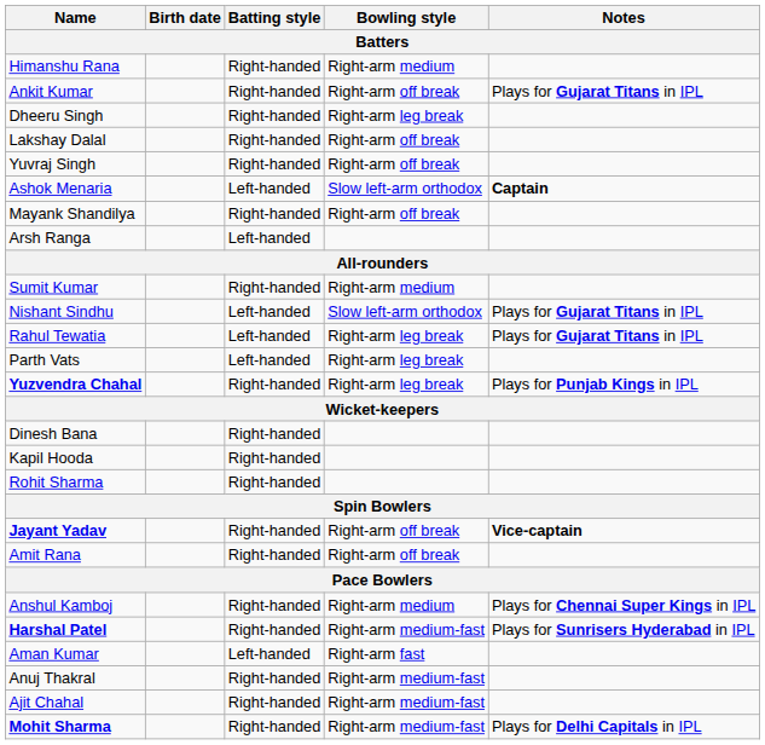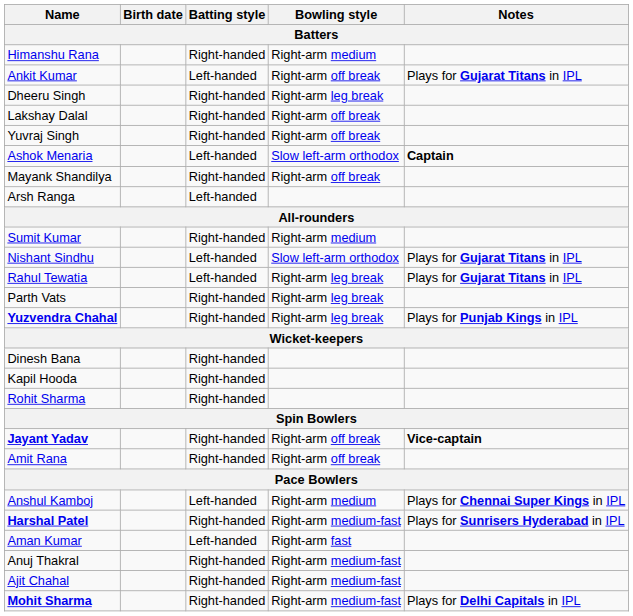 <table class="wikitable" style="font-size:95%;">
 <tr>
 <th align=center>Name</th>
 <th align=center>Birth date</th>
 <th align=center>Batting style</th>
 <th align=center>Bowling style</th>
 <th align=center>Notes</th>
 </tr>
 <tr>
 <th colspan="5">Batters</th>
 </tr>
 <tr>
 <td><a href='#'>Himanshu Rana</a></td>
 <td></td>
 <td>Right-handed</td>
 <td>Right-arm <a href='#'>medium</a></td>
 <td></td>
 </tr>
 <tr>
 <td><a href='#'>Ankit Kumar</a></td>
 <td></td>
-<td>Right-handed</td>
+<td>Left-handed</td>
 <td>Right-arm <a href='#'>off break</a></td>
 <td>Plays for <strong><a href='#'>Gujarat Titans</a></strong> in <a href='#'>IPL</a></td>
 </tr>
 <tr>
 <td>Dheeru Singh</td>
 <td></td>
 <td>Right-handed</td>
 <td>Right-arm <a href='#'>leg break</a></td>
 <td></td>
 </tr>
 <tr>
 <td>Lakshay Dalal</td>
 <td></td>
 <td>Right-handed</td>
 <td>Right-arm <a href='#'>off break</a></td>
 <td></td>
 </tr>
 <tr>
 <td>Yuvraj Singh</td>
 <td></td>
 <td>Right-handed</td>
 <td>Right-arm <a href='#'>off break</a></td>
 <td></td>
 </tr>
 <tr>
 <td><a href='#'>Ashok Menaria</a></td>
 <td></td>
 <td>Left-handed</td>
 <td><a href='#'>Slow left-arm orthodox</a></td>
 <td><strong>Captain</strong></td>
 </tr>
 <tr>
 <td>Mayank Shandilya</td>
 <td></td>
 <td>Right-handed</td>
 <td>Right-arm <a href='#'>off break</a></td>
 <td></td>
 </tr>
 <tr>
 <td>Arsh Ranga</td>
 <td></td>
 <td>Left-handed</td>
 <td></td>
 <td></td>
 </tr>
 <tr>
 <th colspan="5">All-rounders</th>
 </tr>
 <tr>
 <td><a href='#'>Sumit Kumar</a></td>
 <td></td>
 <td>Right-handed</td>
 <td>Right-arm <a href='#'>medium</a></td>
 <td></td>
 </tr>
 <tr>
 <td><a href='#'>Nishant Sindhu</a></td>
 <td></td>
 <td>Left-handed</td>
 <td><a href='#'>Slow left-arm orthodox</a></td>
 <td>Plays for <strong><a href='#'>Gujarat Titans</a></strong> in <a href='#'>IPL</a></td>
 </tr>
 <tr>
 <td><a href='#'>Rahul Tewatia</a></td>
 <td></td>
 <td>Left-handed</td>
 <td>Right-arm <a href='#'>leg break</a></td>
 <td>Plays for <strong><a href='#'>Gujarat Titans</a></strong> in <a href='#'>IPL</a></td>
 </tr>
 <tr>
 <td>Parth Vats</td>
 <td></td>
-<td>Left-handed</td>
+<td>Right-handed</td>
 <td>Right-arm <a href='#'>leg break</a></td>
 <td></td>
 </tr>
 <tr>
 <td><strong><a href='#'>Yuzvendra Chahal</a></strong></td>
 <td></td>
 <td>Right-handed</td>
 <td>Right-arm <a href='#'>leg break</a></td>
 <td>Plays for <strong><a href='#'>Punjab Kings</a></strong> in <a href='#'>IPL</a></td>
 </tr>
 <tr>
 <th colspan="5">Wicket-keepers</th>
 </tr>
 <tr>
 <td>Dinesh Bana</td>
 <td></td>
 <td>Right-handed</td>
 <td></td>
 <td></td>
 </tr>
 <tr>
 <td>Kapil Hooda</td>
 <td></td>
 <td>Right-handed</td>
 <td></td>
 <td></td>
 </tr>
 <tr>
 <td><a href='#'>Rohit Sharma</a></td>
 <td></td>
 <td>Right-handed</td>
 <td></td>
 <td></td>
 </tr>
 <tr>
 <th colspan="5">Spin Bowlers</th>
 </tr>
 <tr>
 <td><strong><a href='#'>Jayant Yadav</a></strong></td>
 <td></td>
 <td>Right-handed</td>
 <td>Right-arm <a href='#'>off break</a></td>
 <td><strong>Vice-captain</strong></td>
 </tr>
 <tr>
 <td><a href='#'>Amit Rana</a></td>
 <td></td>
 <td>Right-handed</td>
 <td>Right-arm <a href='#'>off break</a></td>
 <td></td>
 </tr>
 <tr>
 <th colspan="5">Pace Bowlers</th>
 </tr>
 <tr>
 <td><a href='#'>Anshul Kamboj</a></td>
 <td></td>
-<td>Right-handed</td>
+<td>Left-handed</td>
 <td>Right-arm <a href='#'>medium</a></td>
 <td>Plays for <strong><a href='#'>Chennai Super Kings</a></strong> in <a href='#'>IPL</a></td>
 </tr>
 <tr>
 <td><strong><a href='#'>Harshal Patel</a></strong></td>
 <td></td>
 <td>Right-handed</td>
 <td>Right-arm <a href='#'>medium-fast</a></td>
 <td>Plays for <strong><a href='#'>Sunrisers Hyderabad</a></strong> in <a href='#'>IPL</a></td>
 </tr>
 <tr>
 <td><a href='#'>Aman Kumar</a></td>
 <td></td>
 <td>Left-handed</td>
 <td>Right-arm <a href='#'>fast</a></td>
 <td></td>
 </tr>
 <tr>
 <td>Anuj Thakral</td>
 <td></td>
 <td>Right-handed</td>
 <td>Right-arm <a href='#'>medium-fast</a></td>
 <td></td>
 </tr>
 <tr>
 <td><a href='#'>Ajit Chahal</a></td>
 <td></td>
 <td>Right-handed</td>
 <td>Right-arm <a href='#'>medium-fast</a></td>
 <td></td>
 </tr>
 <tr>
 <td><strong><a href='#'>Mohit Sharma</a></strong></td>
 <td></td>
 <td>Right-handed</td>
 <td>Right-arm <a href='#'>medium-fast</a></td>
 <td>Plays for <strong><a href='#'>Delhi Capitals</a></strong> in <a href='#'>IPL</a></td>
 </tr>
 </table>
